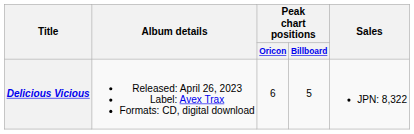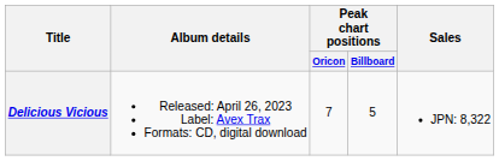 <table class="wikitable plainrowheaders" style="text-align:center;">
 <tr>
 <th scope="col" rowspan="2">Title</th>
 <th scope="col" rowspan="2">Album details</th>
 <th scope="col" colspan="2">Peak <br> chart <br> positions</th>
 <th scope="col" rowspan="2">Sales</th>
 </tr>
 <tr>
 <th scope="col"><small><a href='#'>Oricon</a></small></th>
 <th scope="col"><small><a href='#'>Billboard</a></small></th>
 </tr>
 <tr>
 <th scope="row"><em><a href='#'>Delicious Vicious</a></em></th>
 <td><br><ul><li>Released: April 26, 2023</li><li>Label: <a href='#'>Avex Trax</a></li><li>Formats: CD, digital download</li></ul></td>
-<td>6</td>
+<td>7</td>
 <td>5</td>
 <td><br><ul><li>JPN: 8,322</li></ul></td>
 </tr>
 </table>
